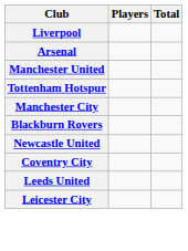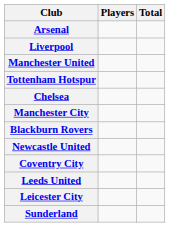 <table class="sortable wikitable plainrowheaders">
 <tr>
 <th scope="col">Club</th>
 <th scope="col">Players</th>
 <th scope="col">Total</th>
 </tr>
 <tr>
-<th scope="row"><a href='#'>Liverpool</a></th>
+<th scope="row"><a href='#'>Arsenal</a></th>
 <td align="center"></td>
 <td align="center"></td>
 </tr>
 <tr>
-<th scope="row"><a href='#'>Arsenal</a></th>
+<th scope="row"><a href='#'>Liverpool</a></th>
 <td align="center"></td>
 <td align="center"></td>
 </tr>
 <tr>
 <th scope="row"><a href='#'>Manchester United</a></th>
 <td align="center"></td>
 <td align="center"></td>
 </tr>
 <tr>
 <th scope="row"><a href='#'>Tottenham Hotspur</a></th>
+<td align="center"></td>
+<td align="center"></td>
+</tr>
+<tr>
+<th scope="row"><a href='#'>Chelsea</a></th>
 <td align="center"></td>
 <td align="center"></td>
 </tr>
 <tr>
 <th scope="row"><a href='#'>Manchester City</a></th>
 <td align="center"></td>
 <td align="center"></td>
 </tr>
 <tr>
 <th scope="row"><a href='#'>Blackburn Rovers</a></th>
 <td align="center"></td>
 <td align="center"></td>
 </tr>
 <tr>
 <th scope="row"><a href='#'>Newcastle United</a></th>
 <td align="center"></td>
 <td align="center"></td>
 </tr>
 <tr>
 <th scope="row"><a href='#'>Coventry City</a></th>
 <td align="center"></td>
 <td align="center"></td>
 </tr>
 <tr>
 <th scope="row"><a href='#'>Leeds United</a></th>
 <td align="center"></td>
 <td align="center"></td>
 </tr>
 <tr>
 <th scope="row"><a href='#'>Leicester City</a></th>
 <td align="center"></td>
 <td align="center"></td>
 </tr>
+<tr>
+<th scope="row"><a href='#'>Sunderland</a></th>
+<td align="center"></td>
+<td align="center"></td>
+</tr>
 </table>
